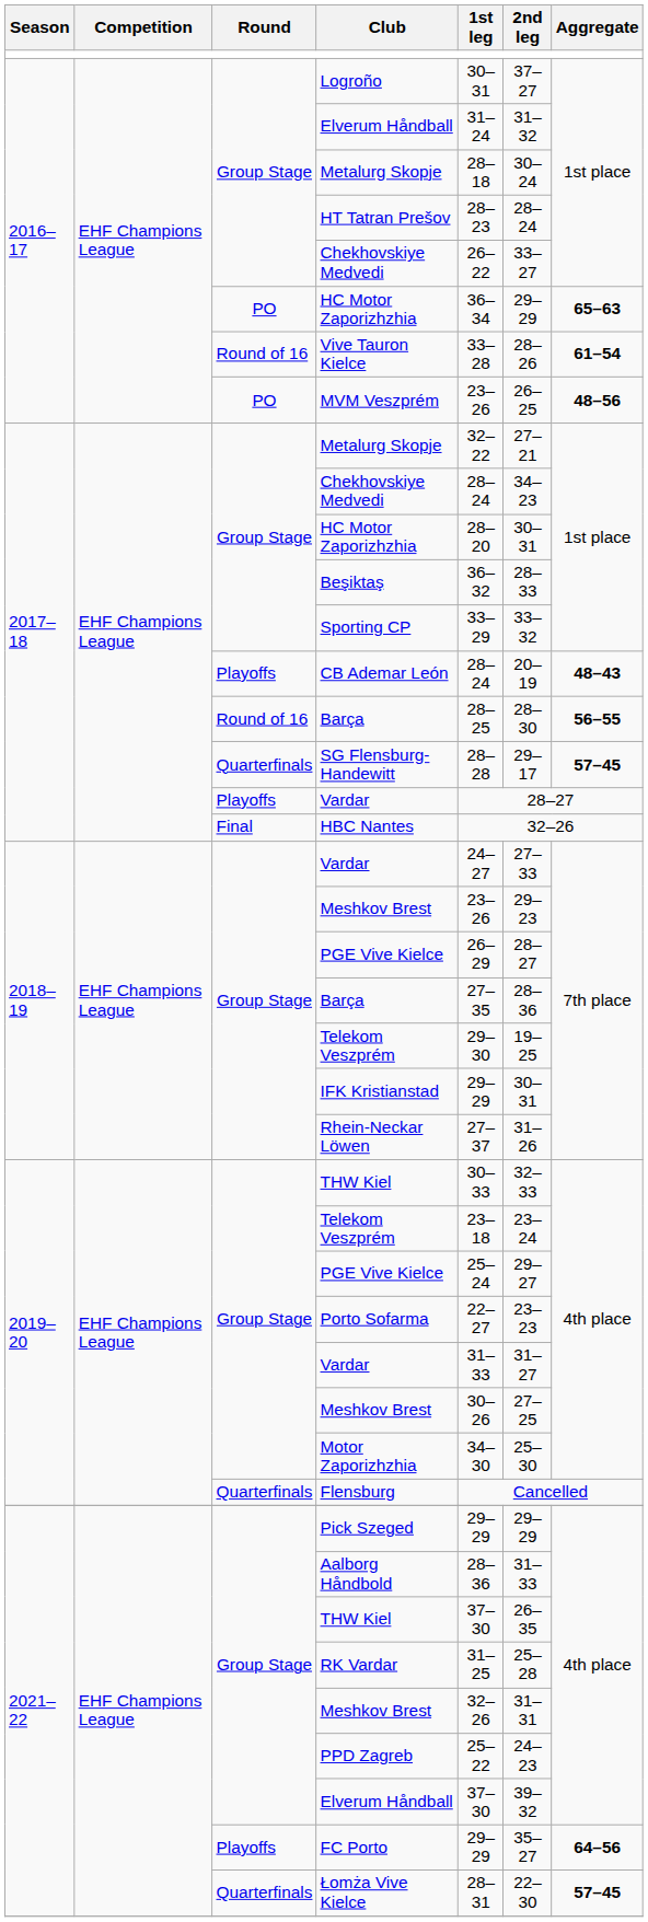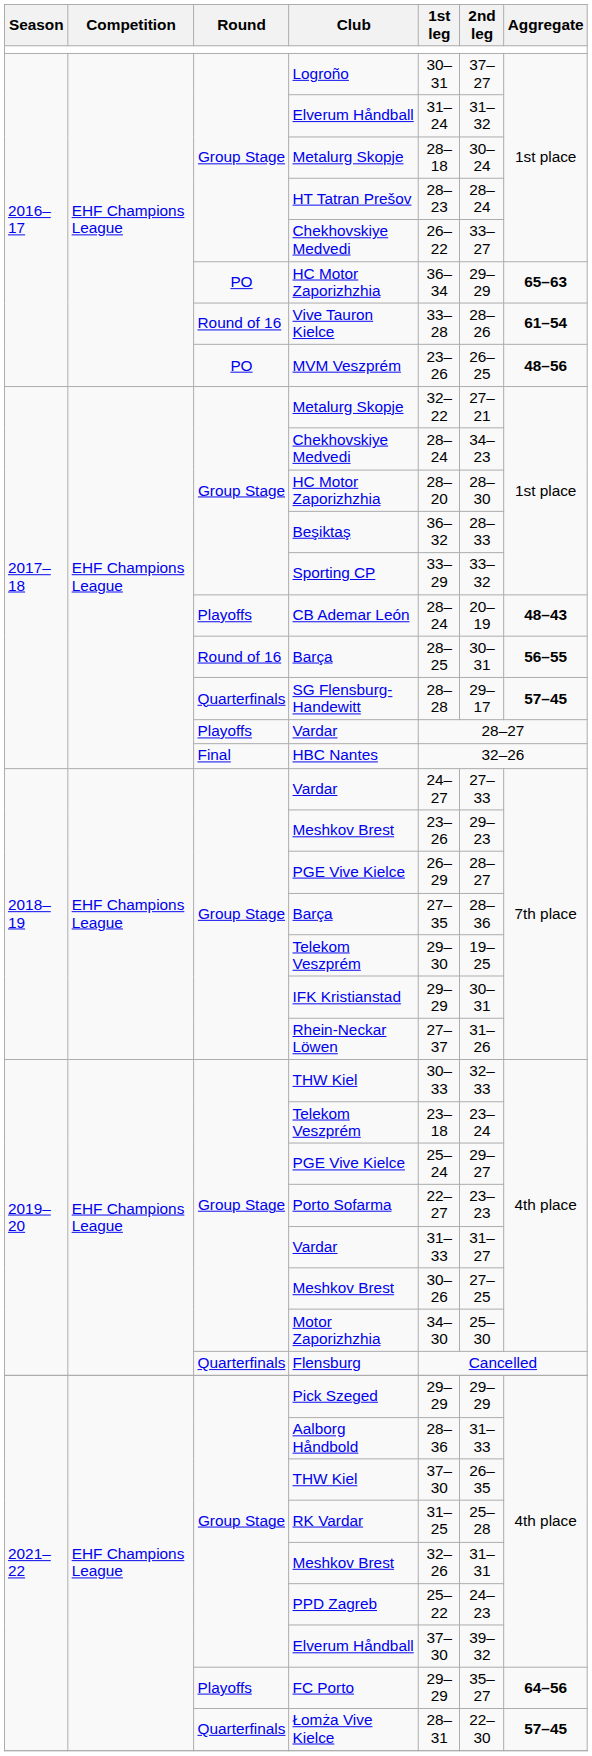 <table class="wikitable">
 <tr>
 <th>Season</th>
 <th>Competition</th>
 <th>Round</th>
 <th>Club</th>
 <th>1st leg</th>
 <th>2nd leg</th>
 <th>Aggregate</th>
 </tr>
 <tr>
 <td colspan="7" bgcolor=white></td>
 </tr>
 <tr>
 <td rowspan="8"><a href='#'>2016–17</a></td>
 <td rowspan="8"><a href='#'>EHF Champions League</a></td>
 <td rowspan="5" style="text-align:center;"><a href='#'>Group Stage</a></td>
 <td> <a href='#'>Logroño</a></td>
 <td style="text-align:center;">30–31</td>
 <td style="text-align:center;">37–27</td>
 <td rowspan="5" style="text-align:center;">1st place</td>
 </tr>
 <tr>
 <td> <a href='#'>Elverum Håndball</a></td>
 <td style="text-align:center;">31–24</td>
 <td style="text-align:center;">31–32</td>
 </tr>
 <tr>
 <td> <a href='#'>Metalurg Skopje</a></td>
 <td style="text-align:center;">28–18</td>
 <td style="text-align:center;">30–24</td>
 </tr>
 <tr>
 <td> <a href='#'>HT Tatran Prešov</a></td>
 <td style="text-align:center;">28–23</td>
 <td style="text-align:center;">28–24</td>
 </tr>
 <tr>
 <td> <a href='#'>Chekhovskiye Medvedi</a></td>
 <td style="text-align:center;">26–22</td>
 <td style="text-align:center;">33–27</td>
 </tr>
 <tr>
 <td style="text-align:center;"><a href='#'>PO</a></td>
 <td> <a href='#'>HC Motor Zaporizhzhia</a></td>
 <td style="text-align:center;">36–34</td>
 <td style="text-align:center;">29–29</td>
 <td style="text-align:center;"><strong>65–63</strong></td>
 </tr>
 <tr>
 <td><a href='#'>Round of 16</a></td>
 <td> <a href='#'>Vive Tauron Kielce</a></td>
 <td style="text-align:center;">33–28</td>
 <td style="text-align:center;">28–26</td>
 <td style="text-align:center;"><strong>61–54</strong></td>
 </tr>
 <tr>
 <td style="text-align:center;"><a href='#'>PO</a></td>
 <td> <a href='#'>MVM Veszprém</a></td>
 <td style="text-align:center;">23–26</td>
 <td align=center>26–25</td>
 <td style="text-align:center;"><strong>48–56</strong></td>
 </tr>
 <tr>
 <td rowspan="10"><a href='#'>2017–18</a></td>
 <td rowspan="10"><a href='#'>EHF Champions League</a></td>
 <td rowspan="5" align=center><a href='#'>Group Stage</a></td>
 <td> <a href='#'>Metalurg Skopje</a></td>
 <td align=center>32–22</td>
 <td align=center>27–21</td>
 <td rowspan="5" align=center>1st place</td>
 </tr>
 <tr>
 <td> <a href='#'>Chekhovskiye Medvedi</a></td>
 <td align=center>28–24</td>
 <td align=center>34–23</td>
 </tr>
 <tr>
 <td> <a href='#'>HC Motor Zaporizhzhia</a></td>
 <td align=center>28–20</td>
-<td align=center>30–31</td>
+<td align=center>28–30</td>
 </tr>
 <tr>
 <td> <a href='#'>Beşiktaş</a></td>
 <td align=center>36–32</td>
 <td align=center>28–33</td>
 </tr>
 <tr>
 <td> <a href='#'>Sporting CP</a></td>
 <td align=center>33–29</td>
 <td align=center>33–32</td>
 </tr>
 <tr>
 <td><a href='#'>Playoffs</a></td>
 <td> <a href='#'>CB Ademar León</a></td>
 <td align=center>28–24</td>
 <td align=center>20–19</td>
 <td align=center><strong>48–43</strong></td>
 </tr>
 <tr>
 <td><a href='#'>Round of 16</a></td>
 <td> <a href='#'>Barça</a></td>
 <td align=center>28–25</td>
-<td align=center>28–30</td>
+<td align=center>30–31</td>
 <td align=center><strong>56–55</strong></td>
 </tr>
 <tr>
 <td><a href='#'>Quarterfinals</a></td>
 <td> <a href='#'>SG Flensburg-Handewitt</a></td>
 <td align=center>28–28</td>
 <td align=center>29–17</td>
 <td align=center><strong>57–45</strong></td>
 </tr>
 <tr>
 <td><a href='#'>Playoffs</a></td>
 <td> <a href='#'>Vardar</a></td>
 <td colspan="3" align=center>28–27</td>
 </tr>
 <tr>
 <td><a href='#'>Final</a></td>
 <td> <a href='#'>HBC Nantes</a></td>
 <td colspan="3" align=center>32–26</td>
 </tr>
 <tr>
 <td rowspan="7"><a href='#'>2018–19</a></td>
 <td rowspan="7"><a href='#'>EHF Champions League</a></td>
 <td rowspan="7" align=center><a href='#'>Group Stage</a></td>
 <td> <a href='#'>Vardar</a></td>
 <td align=center>24–27</td>
 <td align=center>27–33</td>
 <td rowspan="7" align=center>7th place</td>
 </tr>
 <tr>
 <td> <a href='#'>Meshkov Brest</a></td>
 <td align=center>23–26</td>
 <td align=center>29–23</td>
 </tr>
 <tr>
 <td> <a href='#'>PGE Vive Kielce</a></td>
 <td align=center>26–29</td>
 <td align=center>28–27</td>
 </tr>
 <tr>
 <td> <a href='#'>Barça</a></td>
 <td align=center>27–35</td>
 <td align=center>28–36</td>
 </tr>
 <tr>
 <td> <a href='#'>Telekom Veszprém</a></td>
 <td align=center>29–30</td>
 <td align=center>19–25</td>
 </tr>
 <tr>
 <td> <a href='#'>IFK Kristianstad</a></td>
 <td align=center>29–29</td>
 <td align=center>30–31</td>
 </tr>
 <tr>
 <td> <a href='#'>Rhein-Neckar Löwen</a></td>
 <td align=center>27–37</td>
 <td align=center>31–26</td>
 </tr>
 <tr>
 <td rowspan="8"><a href='#'>2019–20</a></td>
 <td rowspan="8"><a href='#'>EHF Champions League</a></td>
 <td rowspan="7" style="text-align:center;"><a href='#'>Group Stage</a></td>
 <td> <a href='#'>THW Kiel</a></td>
 <td align=center>30–33</td>
 <td align=center>32–33</td>
 <td align=center rowspan=7>4th place</td>
 </tr>
 <tr>
 <td> <a href='#'>Telekom Veszprém</a></td>
 <td align=center>23–18</td>
 <td align=center>23–24</td>
 </tr>
 <tr>
 <td> <a href='#'>PGE Vive Kielce</a></td>
 <td align=center>25–24</td>
 <td align=center>29–27</td>
 </tr>
 <tr>
 <td> <a href='#'>Porto Sofarma</a></td>
 <td align=center>22–27</td>
 <td align=center>23–23</td>
 </tr>
 <tr>
 <td> <a href='#'>Vardar</a></td>
 <td align=center>31–33</td>
 <td align=center>31–27</td>
 </tr>
 <tr>
 <td> <a href='#'>Meshkov Brest</a></td>
 <td align=center>30–26</td>
 <td align=center>27–25</td>
 </tr>
 <tr>
 <td> <a href='#'>Motor Zaporizhzhia</a></td>
 <td align=center>34–30</td>
 <td style="text-align:center;">25–30</td>
 </tr>
 <tr>
 <td><a href='#'>Quarterfinals</a></td>
 <td> <a href='#'>Flensburg</a></td>
 <td align=center colspan=3><a href='#'>Cancelled</a></td>
 </tr>
 <tr>
 </tr>
 <tr>
 <td rowspan="9"><a href='#'>2021–22</a></td>
 <td rowspan="9"><a href='#'>EHF Champions League</a></td>
 <td rowspan="7" style="text-align:center;"><a href='#'>Group Stage</a></td>
 <td> <a href='#'>Pick Szeged</a></td>
 <td align=center>29–29</td>
 <td align=center>29–29</td>
 <td align=center rowspan=7>4th place</td>
 </tr>
 <tr>
 <td> <a href='#'>Aalborg Håndbold</a></td>
 <td align=center>28–36</td>
 <td align=center>31–33</td>
 </tr>
 <tr>
 <td> <a href='#'>THW Kiel</a></td>
 <td align=center>37–30</td>
 <td align=center>26–35</td>
 </tr>
 <tr>
 <td> <a href='#'>RK Vardar</a></td>
 <td align=center>31–25</td>
 <td align=center>25–28</td>
 </tr>
 <tr>
 <td> <a href='#'>Meshkov Brest</a></td>
 <td align=center>32–26</td>
 <td align=center>31–31</td>
 </tr>
 <tr>
 <td> <a href='#'>PPD Zagreb</a></td>
 <td align=center>25–22</td>
 <td align=center>24–23</td>
 </tr>
 <tr>
 <td> <a href='#'>Elverum Håndball</a></td>
 <td align=center>37–30</td>
 <td align=center>39–32</td>
 </tr>
 <tr>
 <td><a href='#'>Playoffs</a></td>
 <td> <a href='#'>FC Porto</a></td>
 <td align=center>29–29</td>
 <td align=center>35–27</td>
 <td align=center><strong>64–56</strong></td>
 </tr>
 <tr>
 <td><a href='#'>Quarterfinals</a></td>
 <td> <a href='#'>Łomża Vive Kielce</a></td>
 <td align=center>28–31</td>
 <td align=center>22–30</td>
 <td align=center><strong>57–45</strong></td>
 </tr>
 <tr>
 </tr>
 </table>
